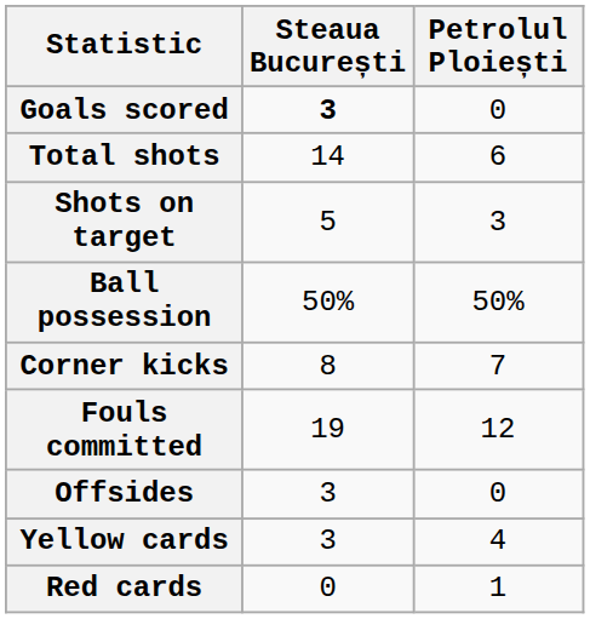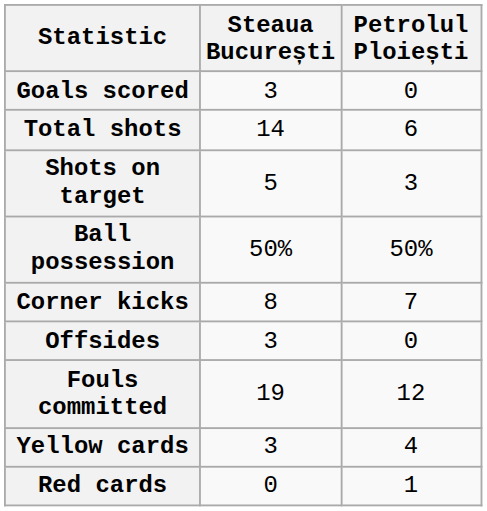 <table class="wikitable plainrowheaders" style="text-align:center">
 <tr>
 <th scope="col" style="width:100px">Statistic</th>
 <th scope="col" style="width:70px">Steaua București</th>
 <th scope="col" style="width:70px">Petrolul Ploiești</th>
 </tr>
 <tr>
 <th scope=row>Goals scored</th>
-<td><strong>3</strong></td>
+<td>3</td>
 <td>0</td>
 </tr>
 <tr>
 <th scope=row>Total shots</th>
 <td>14</td>
 <td>6</td>
 </tr>
 <tr>
 <th scope=row>Shots on target</th>
 <td>5</td>
 <td>3</td>
 </tr>
 <tr>
 <th scope=row>Ball possession</th>
 <td>50%</td>
 <td>50%</td>
 </tr>
 <tr>
 <th scope=row>Corner kicks</th>
 <td>8</td>
 <td>7</td>
 </tr>
 <tr>
+<th scope=row>Offsides</th>
+<td>3</td>
+<td>0</td>
+</tr>
+<tr>
 <th scope=row>Fouls committed</th>
 <td>19</td>
 <td>12</td>
-</tr>
-<tr>
-<th scope=row>Offsides</th>
-<td>3</td>
-<td>0</td>
 </tr>
 <tr>
 <th scope=row>Yellow cards</th>
 <td>3</td>
 <td>4</td>
 </tr>
 <tr>
 <th scope=row>Red cards</th>
 <td>0</td>
 <td>1</td>
 </tr>
 </table>
